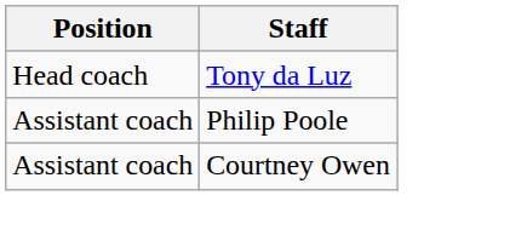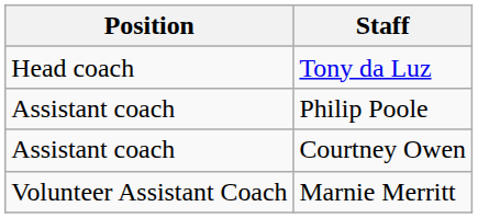 <table class="wikitable">
 <tr>
 <th>Position</th>
 <th>Staff</th>
 </tr>
 <tr>
 <td>Head coach</td>
 <td><a href='#'>Tony da Luz</a></td>
 </tr>
 <tr>
 <td>Assistant coach</td>
 <td>Philip Poole</td>
 </tr>
 <tr>
 <td>Assistant coach</td>
 <td>Courtney Owen</td>
 </tr>
+<tr>
+<td>Volunteer Assistant Coach</td>
+<td>Marnie Merritt</td>
+</tr>
 </table>
